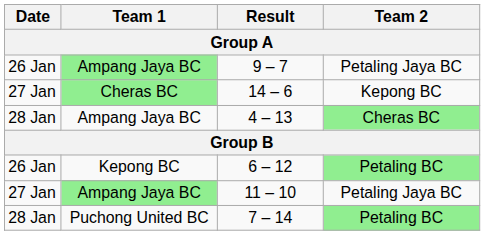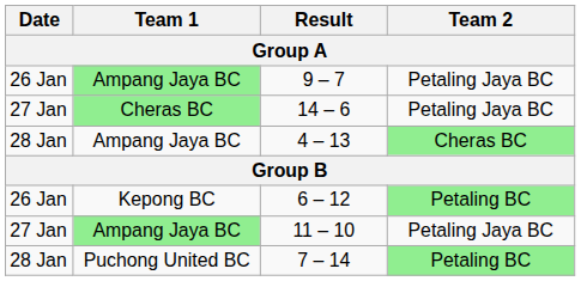 <table class="wikitable">
 <tr>
 <th width=50>Date</th>
 <th width=150>Team 1</th>
 <th width=100 style="text-align:center;">Result</th>
 <th width=150>Team 2</th>
 </tr>
 <tr>
 <th colspan=4 style="text-align:center;">Group A</th>
 </tr>
 <tr>
 <td>26 Jan</td>
 <td style="text-align:center;background:lightgreen;">Ampang Jaya BC</td>
 <td style="text-align:center;">9 – 7</td>
 <td style="text-align:center;">Petaling Jaya BC</td>
 </tr>
 <tr>
 <td>27 Jan</td>
 <td style="text-align:center;background:lightgreen;">Cheras BC</td>
 <td style="text-align:center;">14 – 6</td>
-<td style="text-align:center;">Kepong BC</td>
+<td style="text-align:center;">Petaling Jaya BC</td>
 </tr>
 <tr>
 <td>28 Jan</td>
 <td style="text-align:center;">Ampang Jaya BC</td>
 <td style="text-align:center;">4 – 13</td>
 <td style="text-align:center;background:lightgreen;">Cheras BC</td>
 </tr>
 <tr>
 <th colspan=4 style="text-align:center;">Group B</th>
 </tr>
 <tr>
 <td>26 Jan</td>
 <td style="text-align:center;">Kepong BC</td>
 <td style="text-align:center;">6 – 12</td>
 <td style="text-align:center;background:lightgreen;">Petaling BC</td>
 </tr>
 <tr>
 <td>27 Jan</td>
 <td style="text-align:center;background:lightgreen;">Ampang Jaya BC</td>
 <td style="text-align:center;">11 – 10</td>
 <td style="text-align:center;">Petaling Jaya BC</td>
 </tr>
 <tr>
 <td>28 Jan</td>
 <td style="text-align:center;">Puchong United BC</td>
 <td style="text-align:center;">7 – 14</td>
 <td style="text-align:center;background:lightgreen;">Petaling BC</td>
 </tr>
 </table>
